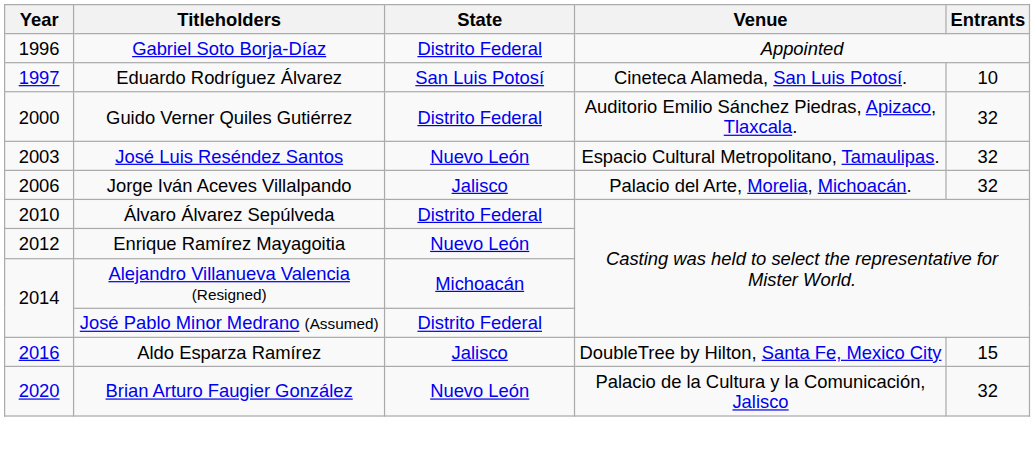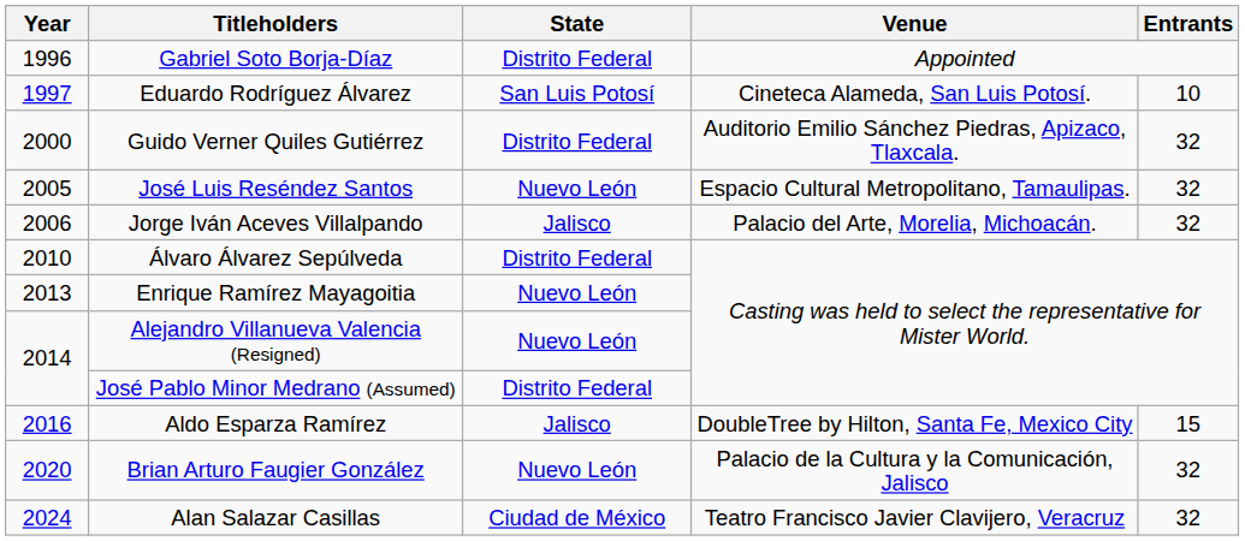 <table class="wikitable" style="text-align:center;font-size:95%">
 <tr>
 <th width="50">Year</th>
 <th width="250">Titleholders</th>
 <th width="150">State</th>
 <th width="300">Venue</th>
 <th width="50">Entrants</th>
 </tr>
 <tr>
 <td>1996</td>
 <td><a href='#'>Gabriel Soto Borja-Díaz</a></td>
 <td><a href='#'>Distrito Federal</a></td>
 <td colspan=2 align="center"><em>Appointed</em></td>
 </tr>
 <tr>
 <td><a href='#'>1997</a></td>
 <td>Eduardo Rodríguez Álvarez</td>
 <td><a href='#'>San Luis Potosí</a></td>
 <td>Cineteca Alameda, <a href='#'>San Luis Potosí</a>.</td>
 <td>10</td>
 </tr>
 <tr>
 <td>2000</td>
 <td>Guido Verner Quiles Gutiérrez</td>
 <td><a href='#'>Distrito Federal</a></td>
 <td>Auditorio Emilio Sánchez Piedras, <a href='#'>Apizaco</a>, <a href='#'>Tlaxcala</a>.</td>
 <td>32</td>
 </tr>
 <tr>
-<td>2003</td>
+<td>2005</td>
 <td><a href='#'>José Luis Reséndez Santos</a></td>
 <td><a href='#'>Nuevo León</a></td>
 <td>Espacio Cultural Metropolitano, <a href='#'>Tamaulipas</a>.</td>
 <td>32</td>
 </tr>
 <tr>
 <td>2006</td>
 <td>Jorge Iván Aceves Villalpando</td>
 <td><a href='#'>Jalisco</a></td>
 <td>Palacio del Arte, <a href='#'>Morelia</a>, <a href='#'>Michoacán</a>.</td>
 <td>32</td>
 </tr>
 <tr>
 <td>2010</td>
 <td>Álvaro Álvarez Sepúlveda</td>
 <td><a href='#'>Distrito Federal</a></td>
 <td rowspan=4 colspan=2 align="center"><em>Casting was held to select the representative for Mister World.</em></td>
 </tr>
 <tr>
-<td>2012</td>
+<td>2013</td>
 <td>Enrique Ramírez Mayagoitia</td>
 <td><a href='#'>Nuevo León</a></td>
 </tr>
 <tr>
 <td rowspan=2>2014</td>
 <td><a href='#'>Alejandro Villanueva Valencia</a> <small>(Resigned)</small></td>
-<td><a href='#'>Michoacán</a></td>
+<td><a href='#'>Nuevo León</a></td>
 </tr>
 <tr>
 <td><a href='#'>José Pablo Minor Medrano</a> <small>(Assumed)</small></td>
 <td><a href='#'>Distrito Federal</a></td>
 </tr>
 <tr>
 <td><a href='#'>2016</a></td>
 <td>Aldo Esparza Ramírez</td>
 <td><a href='#'>Jalisco</a></td>
 <td>DoubleTree by Hilton, <a href='#'>Santa Fe, Mexico City</a></td>
 <td>15</td>
 </tr>
 <tr>
 <td><a href='#'>2020</a></td>
 <td><a href='#'>Brian Arturo Faugier González</a></td>
 <td><a href='#'>Nuevo León</a></td>
 <td>Palacio de la Cultura y la Comunicación, <a href='#'>Jalisco</a></td>
 <td>32</td>
 </tr>
+<tr>
+<td><a href='#'>2024</a></td>
+<td>Alan Salazar Casillas</td>
+<td><a href='#'>Ciudad de México</a></td>
+<td>Teatro Francisco Javier Clavijero, <a href='#'>Veracruz</a></td>
+<td>32</td>
+</tr>
 </table>
